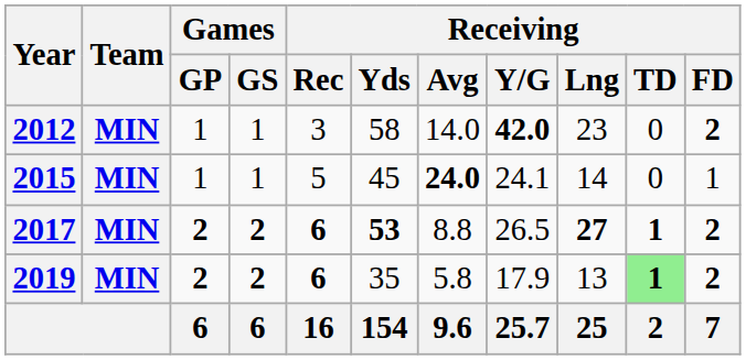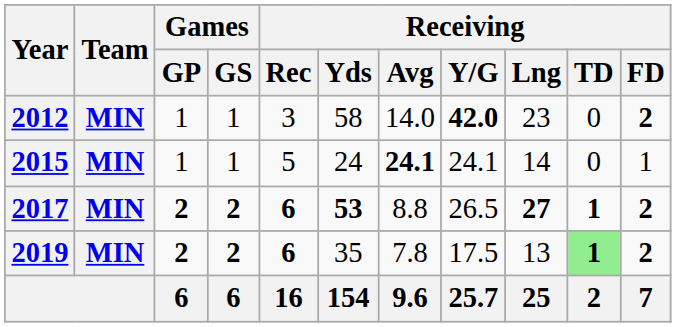 <table class=wikitable style="text-align:center;">
 <tr>
 <th rowspan="2">Year</th>
 <th rowspan="2">Team</th>
 <th colspan="2">Games</th>
 <th colspan="7">Receiving</th>
 </tr>
 <tr>
 <th>GP</th>
 <th>GS</th>
 <th>Rec</th>
 <th>Yds</th>
 <th>Avg</th>
 <th>Y/G</th>
 <th>Lng</th>
 <th>TD</th>
 <th>FD</th>
 </tr>
 <tr>
 <th><a href='#'>2012</a></th>
 <th><a href='#'>MIN</a></th>
 <td>1</td>
 <td>1</td>
 <td>3</td>
 <td>58</td>
 <td>14.0</td>
 <td><strong>42.0</strong></td>
 <td>23</td>
 <td>0</td>
 <td><strong>2</strong></td>
 </tr>
 <tr>
 <th><a href='#'>2015</a></th>
 <th><a href='#'>MIN</a></th>
 <td>1</td>
 <td>1</td>
 <td>5</td>
-<td>45</td>
-<td><strong>24.0</strong></td>
+<td>24</td>
+<td><strong>24.1</strong></td>
 <td>24.1</td>
 <td>14</td>
 <td>0</td>
 <td>1</td>
 </tr>
 <tr>
 <th><a href='#'>2017</a></th>
 <th><a href='#'>MIN</a></th>
 <td><strong>2</strong></td>
 <td><strong>2</strong></td>
 <td><strong>6</strong></td>
 <td><strong>53</strong></td>
 <td>8.8</td>
 <td>26.5</td>
 <td><strong>27</strong></td>
 <td><strong>1</strong></td>
 <td><strong>2</strong></td>
 </tr>
 <tr>
 <th><a href='#'>2019</a></th>
 <th><a href='#'>MIN</a></th>
 <td><strong>2</strong></td>
 <td><strong>2</strong></td>
 <td><strong>6</strong></td>
 <td>35</td>
-<td>5.8</td>
-<td>17.9</td>
+<td>7.8</td>
+<td>17.5</td>
 <td>13</td>
 <td style="background: lightgreen;"><strong>1</strong></td>
 <td><strong>2</strong></td>
 </tr>
 <tr>
 <th colspan="2"></th>
 <th>6</th>
 <th>6</th>
 <th>16</th>
 <th>154</th>
 <th>9.6</th>
 <th>25.7</th>
 <th>25</th>
 <th>2</th>
 <th>7</th>
 </tr>
 </table>
